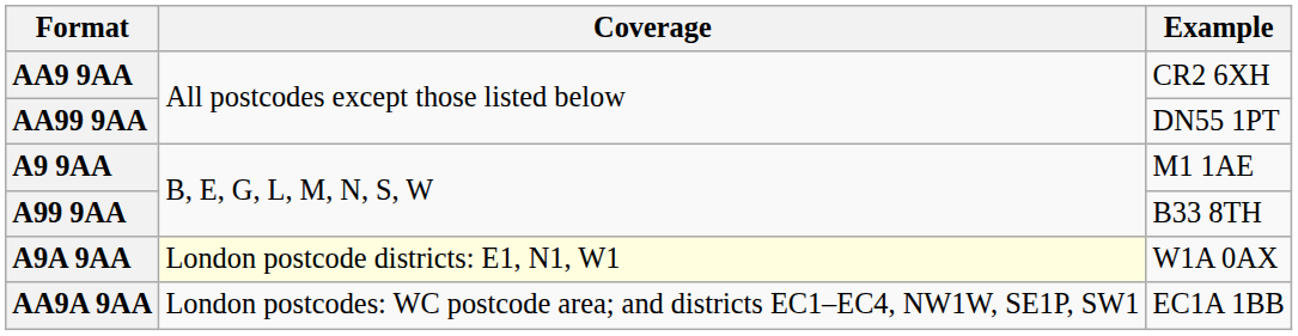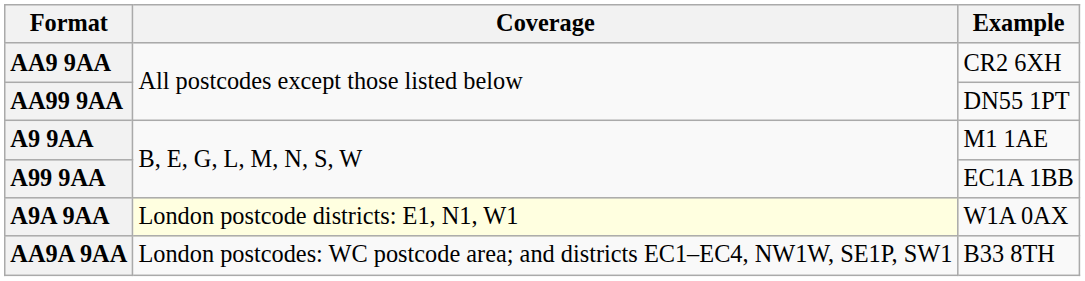 <table class="wikitable">
 <tr>
 <th>Format</th>
 <th>Coverage</th>
 <th>Example</th>
 </tr>
 <tr>
 <th style="text-align:left; white-space:nowrap;">AA9 9AA</th>
 <td rowspan="2">All postcodes except those listed below</td>
 <td style="white-space:nowrap;">CR2 6XH</td>
 </tr>
 <tr>
 <th style="text-align:left; white-space:nowrap;">AA99 9AA</th>
 <td style="white-space:nowrap;">DN55 1PT</td>
 </tr>
 <tr>
 <th style="text-align:left; white-space:nowrap;">A9 9AA</th>
 <td rowspan="2">B, E, G, L, M, N, S, W</td>
 <td style="white-space:nowrap;">M1 1AE</td>
 </tr>
 <tr>
 <th style="text-align:left; white-space:nowrap;">A99 9AA</th>
-<td style="white-space:nowrap;">B33 8TH</td>
+<td style="white-space:nowrap;">EC1A 1BB</td>
 </tr>
 <tr>
 <th style="text-align:left; white-space:nowrap;">A9A 9AA</th>
 <td style="background: lightyellow;">London postcode districts: E1, N1, W1</td>
 <td style="white-space:nowrap;">W1A 0AX</td>
 </tr>
 <tr>
 <th style="text-align:left; white-space:nowrap;">AA9A 9AA</th>
 <td>London postcodes: WC postcode area; and districts EC1–EC4, NW1W, SE1P, SW1</td>
-<td style="white-space:nowrap;">EC1A 1BB</td>
+<td style="white-space:nowrap;">B33 8TH</td>
 </tr>
 </table>
